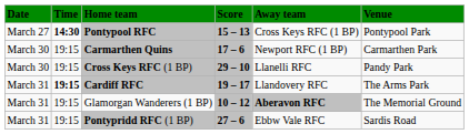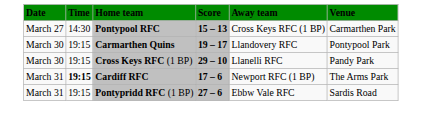 <table class="wikitable" style="margin:0.5em auto; font-size:95%">
 <tr bgcolor="#008B00">
 <td><strong>Date</strong></td>
 <td><strong>Time</strong></td>
 <td><strong>Home team</strong></td>
 <td><strong>Score</strong></td>
 <td><strong>Away team</strong></td>
 <td><strong>Venue</strong></td>
 </tr>
 <tr>
 <td>March 27</td>
-<td><strong>14:30</strong></td>
+<td>14:30</td>
 <td bgcolor="silver"><strong>Pontypool RFC</strong></td>
 <td bgcolor="silver"><strong>15 – 13</strong></td>
 <td>Cross Keys RFC (1 BP)</td>
-<td>Pontypool Park</td>
+<td>Carmarthen Park</td>
 </tr>
 <tr>
 <td>March 30</td>
 <td>19:15</td>
 <td bgcolor="silver"><strong>Carmarthen Quins</strong></td>
-<td bgcolor="silver"><strong>17 – 6</strong></td>
-<td>Newport RFC (1 BP)</td>
-<td>Carmarthen Park</td>
+<td bgcolor="silver"><strong>19 – 17</strong></td>
+<td>Llandovery RFC</td>
+<td>Pontypool Park</td>
 </tr>
 <tr>
 <td>March 30</td>
 <td>19:15</td>
 <td bgcolor="silver"><strong>Cross Keys RFC</strong> (1 BP)</td>
 <td bgcolor="silver"><strong>29 – 10</strong></td>
 <td>Llanelli RFC</td>
 <td>Pandy Park</td>
 </tr>
 <tr>
 <td>March 31</td>
 <td><strong>19:15</strong></td>
 <td bgcolor="silver"><strong>Cardiff RFC</strong></td>
-<td bgcolor="silver"><strong>19 – 17</strong></td>
-<td>Llandovery RFC</td>
+<td bgcolor="silver"><strong>17 – 6</strong></td>
+<td>Newport RFC (1 BP)</td>
 <td>The Arms Park</td>
-</tr>
-<tr>
-<td>March 31</td>
-<td>19:15</td>
-<td>Glamorgan Wanderers (1 BP)</td>
-<td bgcolor="silver"><strong>10 – 12</strong></td>
-<td bgcolor="silver"><strong>Aberavon RFC</strong></td>
-<td>The Memorial Ground</td>
 </tr>
 <tr>
 <td>March 31</td>
 <td>19:15</td>
 <td bgcolor="silver"><strong>Pontypridd RFC</strong> (1 BP)</td>
 <td bgcolor="silver"><strong>27 – 6</strong></td>
 <td>Ebbw Vale RFC</td>
 <td>Sardis Road</td>
 </tr>
 </table>
